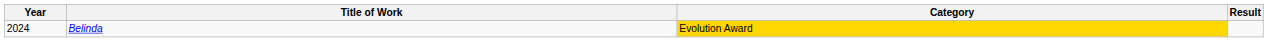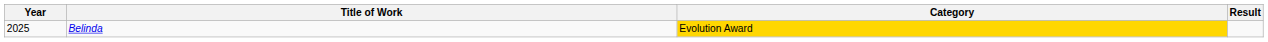 <table class="wikitable" style="table-layout: fixed;">
 <tr>
 <th style="width:5%;">Year</th>
 <th style="width:50%;">Title of Work</th>
 <th style="width:50%;">Category</th>
 <th style="width:10%;">Result</th>
 </tr>
 <tr>
-<td>2024</td>
+<td>2025</td>
 <td><em><a href='#'> Belinda</a></em></td>
 <td style="background: gold;">Evolution Award</td>
 <td></td>
 </tr>
 </table>
